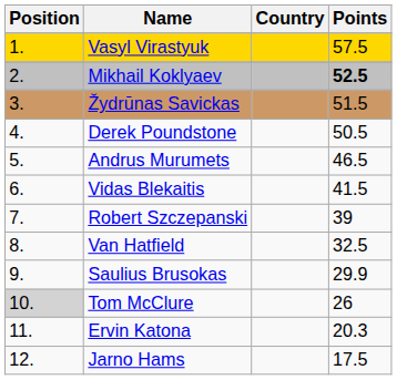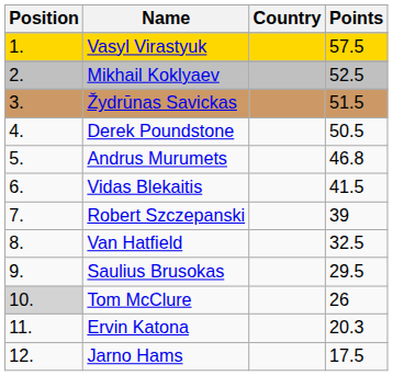 <table class="wikitable">
 <tr>
 <th>Position</th>
 <th>Name</th>
 <th>Country</th>
 <th>Points</th>
 </tr>
 <tr>
 </tr>
 <tr style="background:gold;">
 <td>1.</td>
 <td><a href='#'>Vasyl Virastyuk</a></td>
 <td></td>
 <td>57.5</td>
 </tr>
 <tr>
 </tr>
 <tr style="background:silver;">
 <td>2.</td>
 <td><a href='#'>Mikhail Koklyaev</a></td>
 <td></td>
-<td><strong>52.5</strong></td>
+<td>52.5</td>
 </tr>
 <tr>
 </tr>
 <tr style="background:#c96;">
 <td>3.</td>
 <td><a href='#'>Žydrūnas Savickas</a></td>
 <td></td>
 <td>51.5</td>
 </tr>
 <tr>
 <td>4.</td>
 <td><a href='#'>Derek Poundstone</a></td>
 <td></td>
 <td>50.5</td>
 </tr>
 <tr>
 <td>5.</td>
 <td><a href='#'>Andrus Murumets</a></td>
 <td></td>
-<td>46.5</td>
+<td>46.8</td>
 </tr>
 <tr>
 <td>6.</td>
 <td><a href='#'>Vidas Blekaitis</a></td>
 <td></td>
 <td>41.5</td>
 </tr>
 <tr>
 <td>7.</td>
 <td><a href='#'>Robert Szczepanski</a></td>
 <td></td>
 <td>39</td>
 </tr>
 <tr>
 <td>8.</td>
 <td><a href='#'>Van Hatfield</a></td>
 <td></td>
 <td>32.5</td>
 </tr>
 <tr>
 <td>9.</td>
 <td><a href='#'>Saulius Brusokas</a></td>
 <td></td>
-<td>29.9</td>
+<td>29.5</td>
 </tr>
 <tr>
 <td style="background: lightgrey;">10.</td>
 <td><a href='#'>Tom McClure</a></td>
 <td></td>
 <td>26</td>
 </tr>
 <tr>
 <td>11.</td>
 <td><a href='#'>Ervin Katona</a></td>
 <td></td>
 <td>20.3</td>
 </tr>
 <tr>
 <td>12.</td>
 <td><a href='#'>Jarno Hams</a></td>
 <td></td>
 <td>17.5</td>
 </tr>
 </table>
